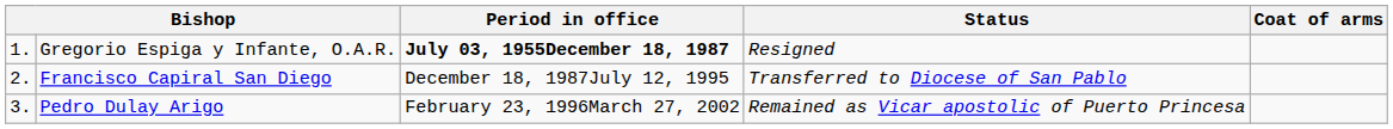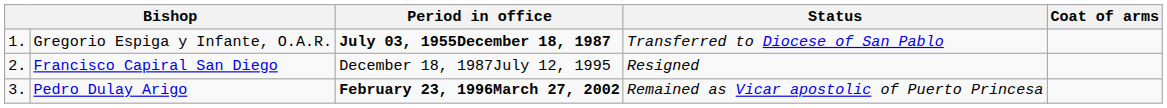 <table class="wikitable">
 <tr>
 <th colspan="2">Bishop</th>
 <th>Period in office</th>
 <th>Status</th>
 <th>Coat of arms</th>
 </tr>
 <tr>
 <td>1.</td>
 <td>Gregorio Espiga y Infante, O.A.R.</td>
 <td><strong>July 03, 1955December 18, 1987</strong></td>
-<td><em>Resigned</em></td>
+<td><em>Transferred to <a href='#'>Diocese of San Pablo</a></em></td>
 <td></td>
 </tr>
 <tr>
 <td>2.</td>
 <td><a href='#'>Francisco Capiral San Diego</a></td>
 <td>December 18, 1987July 12, 1995</td>
-<td><em>Transferred to <a href='#'>Diocese of San Pablo</a></em></td>
+<td><em>Resigned</em></td>
 <td></td>
 </tr>
 <tr>
 <td>3.</td>
 <td><a href='#'>Pedro Dulay Arigo</a></td>
-<td>February 23, 1996March 27, 2002</td>
+<td><strong>February 23, 1996March 27, 2002</strong></td>
 <td><em>Remained as <a href='#'>Vicar apostolic</a> of Puerto Princesa</em></td>
 <td></td>
 </tr>
 </table>
